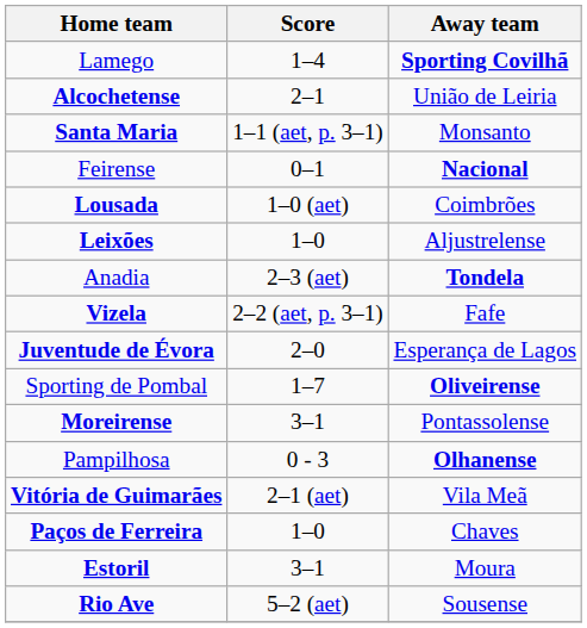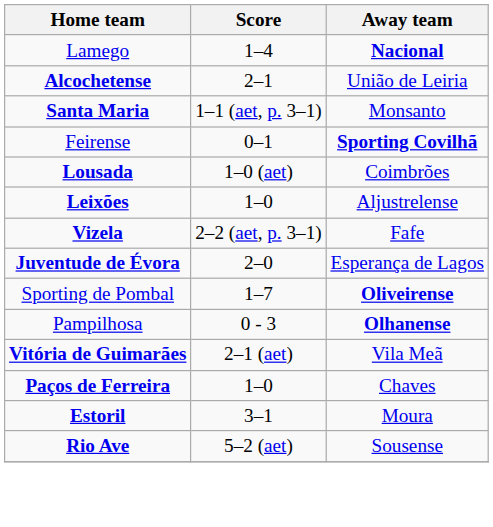 <table class="wikitable" style="text-align: center">
 <tr>
 <th>Home team</th>
 <th>Score</th>
 <th>Away team</th>
 </tr>
 <tr>
 <td><a href='#'>Lamego</a> </td>
 <td>1–4</td>
-<td><strong><a href='#'>Sporting Covilhã</a></strong> </td>
+<td><strong><a href='#'>Nacional</a></strong> </td>
 </tr>
 <tr>
 <td><strong><a href='#'>Alcochetense</a></strong> </td>
 <td>2–1</td>
 <td><a href='#'>União de Leiria</a> </td>
 </tr>
 <tr>
 <td><strong><a href='#'>Santa Maria</a></strong> </td>
 <td>1–1 (<a href='#'>aet</a>, <a href='#'>p.</a> 3–1)</td>
 <td><a href='#'>Monsanto</a> </td>
 </tr>
 <tr>
 <td><a href='#'>Feirense</a> </td>
 <td>0–1</td>
-<td><strong><a href='#'>Nacional</a></strong> </td>
+<td><strong><a href='#'>Sporting Covilhã</a></strong> </td>
 </tr>
 <tr>
 <td><strong><a href='#'>Lousada</a></strong> </td>
 <td>1–0 (<a href='#'>aet</a>)</td>
 <td><a href='#'>Coimbrões</a> </td>
 </tr>
 <tr>
 <td><strong><a href='#'>Leixões</a></strong> </td>
 <td>1–0</td>
 <td><a href='#'>Aljustrelense</a> </td>
-</tr>
-<tr>
-<td><a href='#'>Anadia</a> </td>
-<td>2–3 (<a href='#'>aet</a>)</td>
-<td><strong><a href='#'>Tondela</a></strong> </td>
 </tr>
 <tr>
 <td><strong><a href='#'>Vizela</a></strong> </td>
 <td>2–2 (<a href='#'>aet</a>, <a href='#'>p.</a> 3–1)</td>
 <td><a href='#'>Fafe</a> </td>
 </tr>
 <tr>
 <td><strong><a href='#'>Juventude de Évora</a></strong> </td>
 <td>2–0</td>
 <td><a href='#'>Esperança de Lagos</a> </td>
 </tr>
 <tr>
 <td><a href='#'>Sporting de Pombal</a> </td>
 <td>1–7</td>
 <td><strong><a href='#'>Oliveirense</a></strong> </td>
-</tr>
-<tr>
-<td><strong><a href='#'>Moreirense</a></strong> </td>
-<td>3–1</td>
-<td><a href='#'>Pontassolense</a> </td>
 </tr>
 <tr>
 <td><a href='#'>Pampilhosa</a> </td>
 <td>0 - 3</td>
 <td><strong><a href='#'>Olhanense</a></strong> </td>
 </tr>
 <tr>
 <td><strong><a href='#'>Vitória de Guimarães</a></strong> </td>
 <td>2–1 (<a href='#'>aet</a>)</td>
 <td><a href='#'>Vila Meã</a> </td>
 </tr>
 <tr>
 <td><strong><a href='#'>Paços de Ferreira</a></strong> </td>
 <td>1–0</td>
 <td><a href='#'>Chaves</a> </td>
 </tr>
 <tr>
 <td><strong><a href='#'>Estoril</a></strong> </td>
 <td>3–1</td>
 <td><a href='#'>Moura</a> </td>
 </tr>
 <tr>
 <td><strong><a href='#'>Rio Ave</a></strong> </td>
 <td>5–2 (<a href='#'>aet</a>)</td>
 <td><a href='#'>Sousense</a> </td>
 </tr>
 <tr>
 </tr>
 </table>
